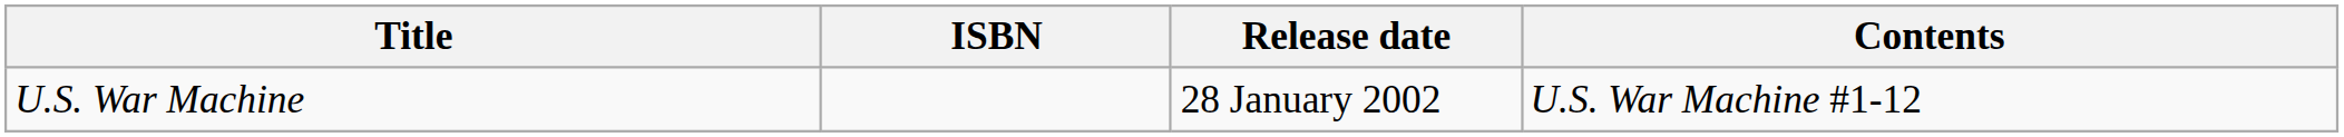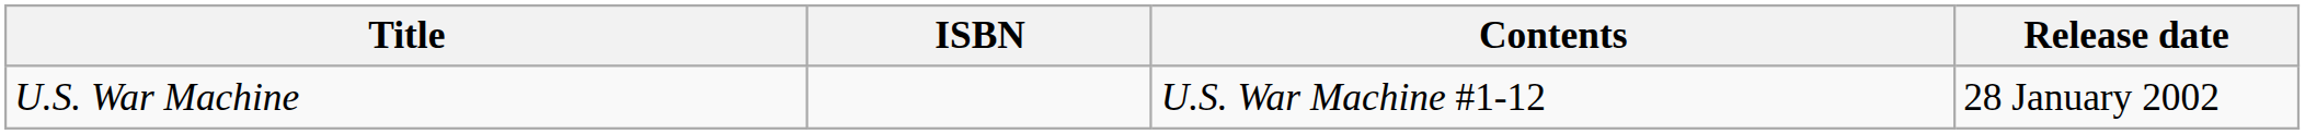 <table class="wikitable" width="75%">
 <tr>
 <th width=35%>Title</th>
 <th width=15%>ISBN</th>
+<th width=35%>Contents</th>
 <th width=15%>Release date</th>
-<th width=35%>Contents</th>
 </tr>
 <tr>
 <td><em>U.S. War Machine</em></td>
 <td></td>
+<td><em>U.S. War Machine</em> #1-12</td>
 <td>28 January 2002</td>
-<td><em>U.S. War Machine</em> #1-12</td>
 </tr>
 </table>
